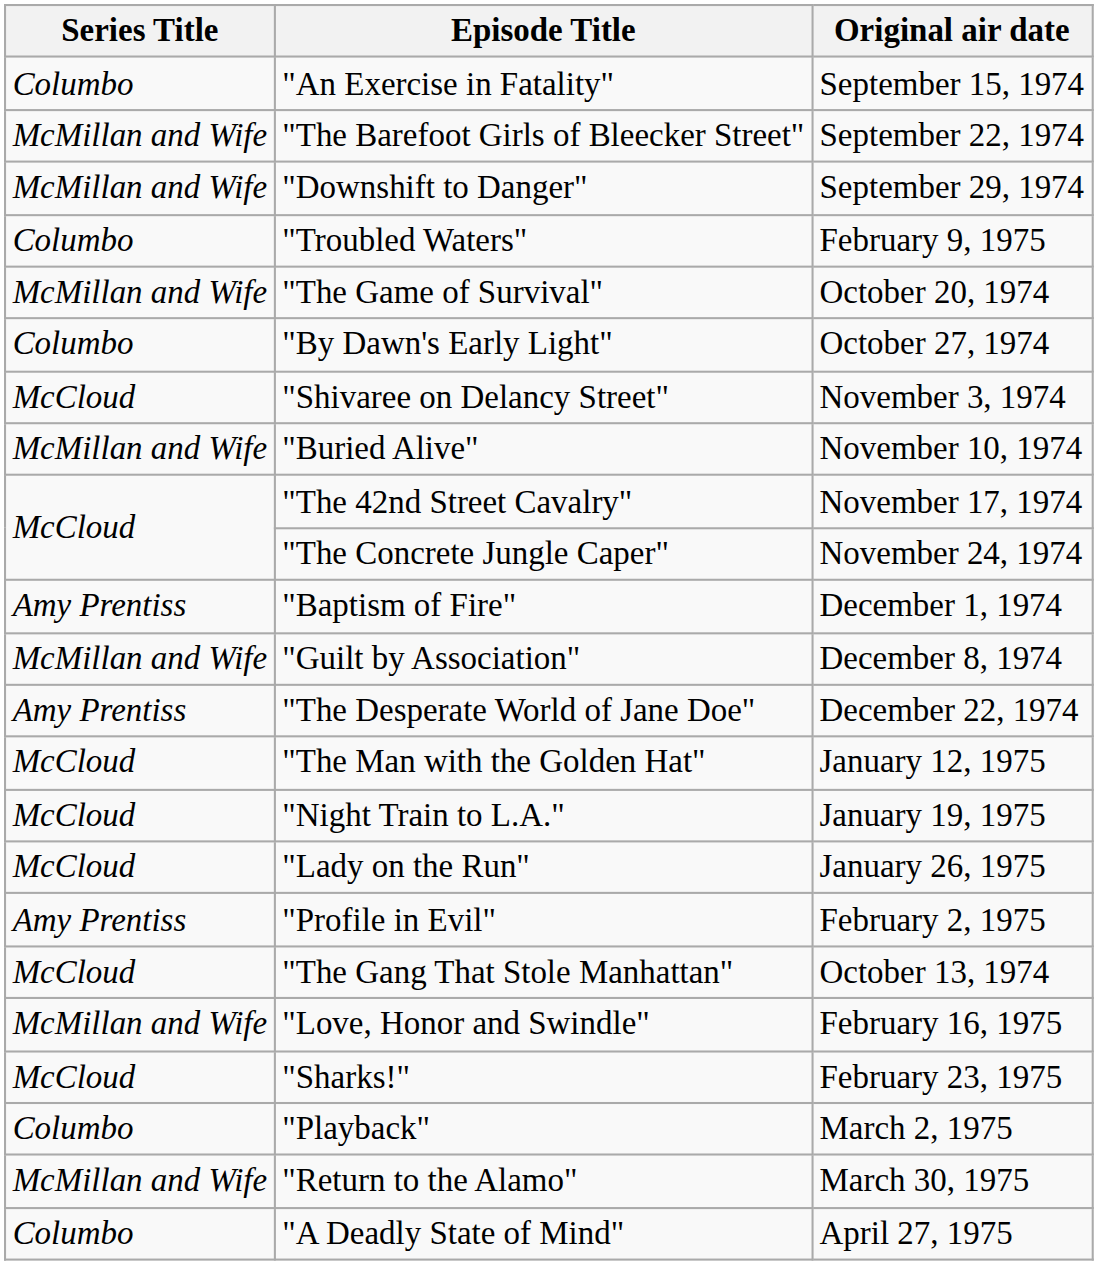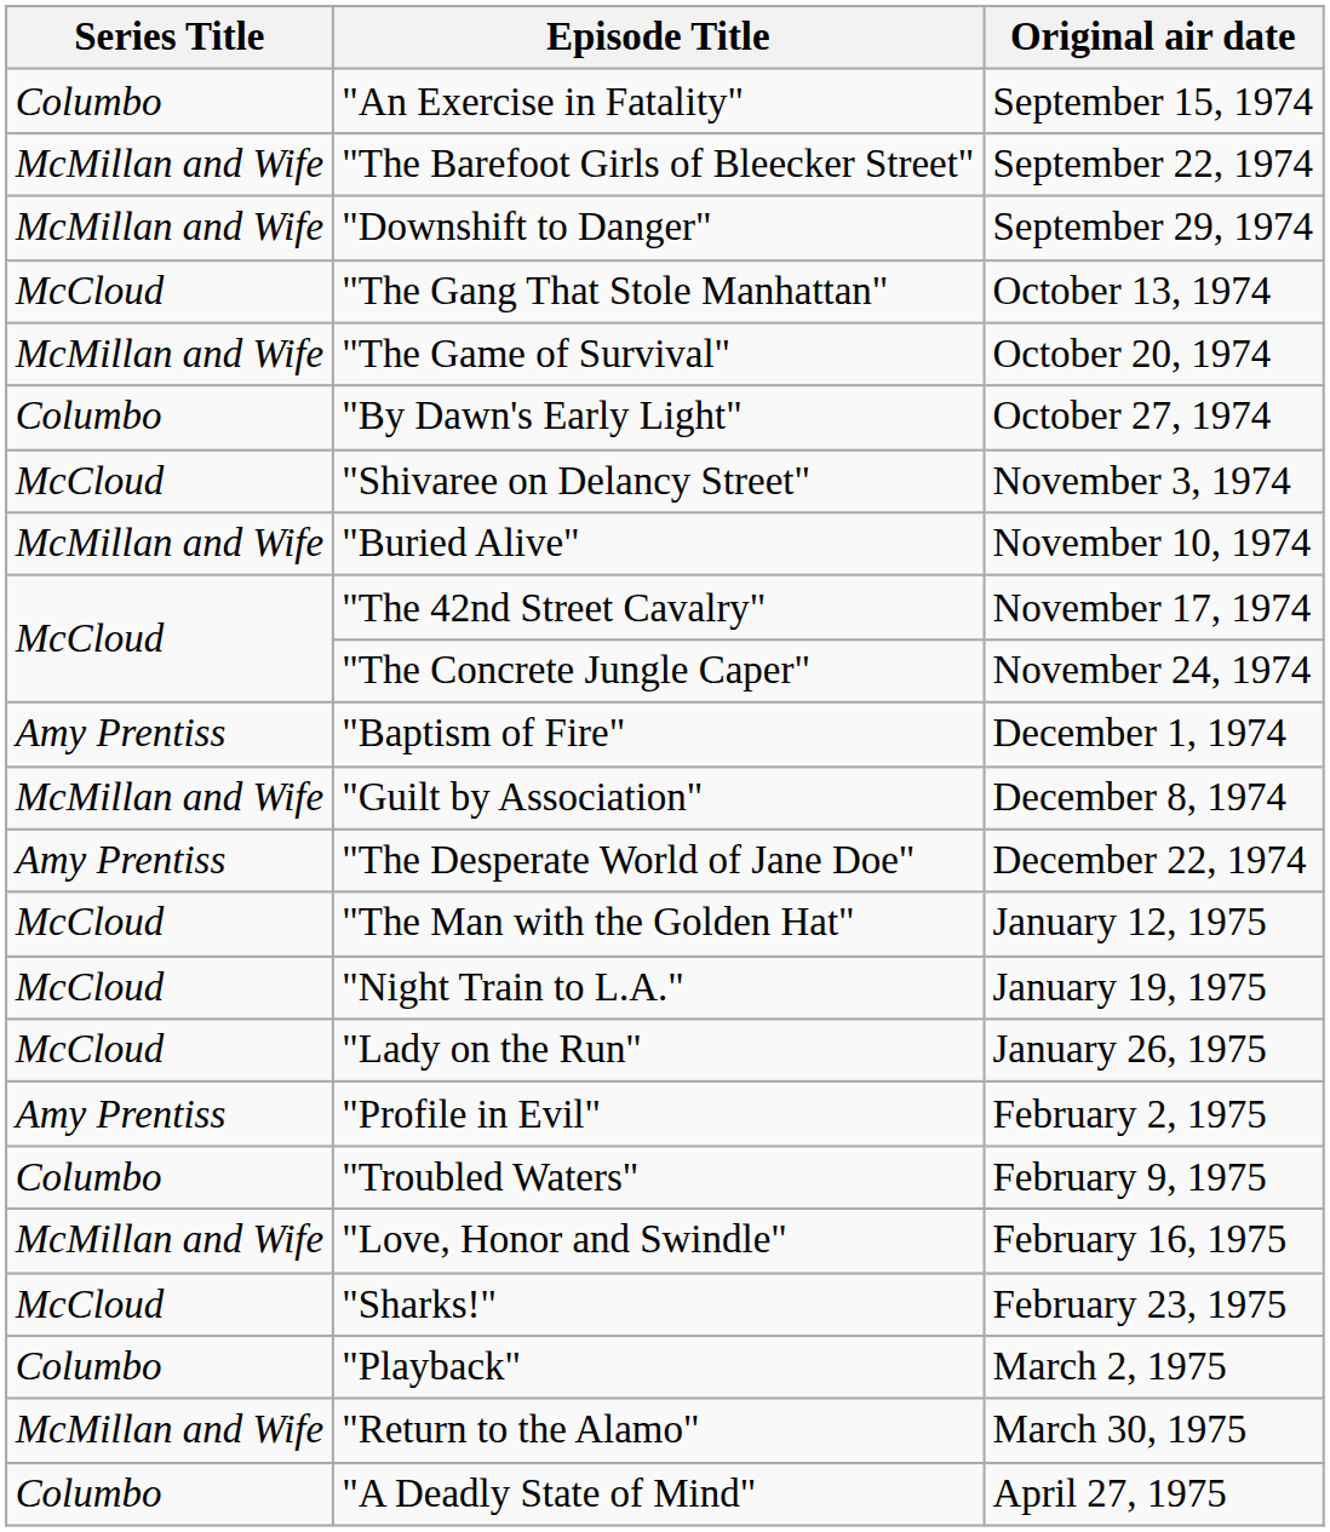 <table class="wikitable">
 <tr>
 <th>Series Title</th>
 <th>Episode Title</th>
 <th>Original air date</th>
 </tr>
 <tr>
 <td><em>Columbo</em></td>
 <td>"An Exercise in Fatality"</td>
 <td>September 15, 1974</td>
 </tr>
 <tr>
 <td><em>McMillan and Wife</em></td>
 <td>"The Barefoot Girls of Bleecker Street"</td>
 <td>September 22, 1974</td>
 </tr>
 <tr>
 <td><em>McMillan and Wife</em></td>
 <td>"Downshift to Danger"</td>
 <td>September 29, 1974</td>
 </tr>
 <tr>
-<td><em>Columbo</em></td>
-<td>"Troubled Waters"</td>
-<td>February 9, 1975</td>
+<td><em>McCloud</em></td>
+<td>"The Gang That Stole Manhattan"</td>
+<td>October 13, 1974</td>
 </tr>
 <tr>
 <td><em>McMillan and Wife</em></td>
 <td>"The Game of Survival"</td>
 <td>October 20, 1974</td>
 </tr>
 <tr>
 <td><em>Columbo</em></td>
 <td>"By Dawn's Early Light"</td>
 <td>October 27, 1974</td>
 </tr>
 <tr>
 <td><em>McCloud</em></td>
 <td>"Shivaree on Delancy Street"</td>
 <td>November 3, 1974</td>
 </tr>
 <tr>
 <td><em>McMillan and Wife</em></td>
 <td>"Buried Alive"</td>
 <td>November 10, 1974</td>
 </tr>
 <tr>
 <td rowspan="2"><em>McCloud</em></td>
 <td>"The 42nd Street Cavalry"</td>
 <td>November 17, 1974</td>
 </tr>
 <tr>
 <td>"The Concrete Jungle Caper"</td>
 <td>November 24, 1974</td>
 </tr>
 <tr>
 <td><em>Amy Prentiss</em></td>
 <td>"Baptism of Fire"</td>
 <td>December 1, 1974</td>
 </tr>
 <tr>
 <td><em>McMillan and Wife</em></td>
 <td>"Guilt by Association"</td>
 <td>December 8, 1974</td>
 </tr>
 <tr>
 <td><em>Amy Prentiss</em></td>
 <td>"The Desperate World of Jane Doe"</td>
 <td>December 22, 1974</td>
 </tr>
 <tr>
 <td><em>McCloud</em></td>
 <td>"The Man with the Golden Hat"</td>
 <td>January 12, 1975</td>
 </tr>
 <tr>
 <td><em>McCloud</em></td>
 <td>"Night Train to L.A."</td>
 <td>January 19, 1975</td>
 </tr>
 <tr>
 <td><em>McCloud</em></td>
 <td>"Lady on the Run"</td>
 <td>January 26, 1975</td>
 </tr>
 <tr>
 <td><em>Amy Prentiss</em></td>
 <td>"Profile in Evil"</td>
 <td>February 2, 1975</td>
 </tr>
 <tr>
-<td><em>McCloud</em></td>
-<td>"The Gang That Stole Manhattan"</td>
-<td>October 13, 1974</td>
+<td><em>Columbo</em></td>
+<td>"Troubled Waters"</td>
+<td>February 9, 1975</td>
 </tr>
 <tr>
 <td><em>McMillan and Wife</em></td>
 <td>"Love, Honor and Swindle"</td>
 <td>February 16, 1975</td>
 </tr>
 <tr>
 <td><em>McCloud</em></td>
 <td>"Sharks!"</td>
 <td>February 23, 1975</td>
 </tr>
 <tr>
 <td><em>Columbo</em></td>
 <td>"Playback"</td>
 <td>March 2, 1975</td>
 </tr>
 <tr>
 <td><em>McMillan and Wife</em></td>
 <td>"Return to the Alamo"</td>
 <td>March 30, 1975</td>
 </tr>
 <tr>
 <td><em>Columbo</em></td>
 <td>"A Deadly State of Mind"</td>
 <td>April 27, 1975</td>
 </tr>
 </table>
